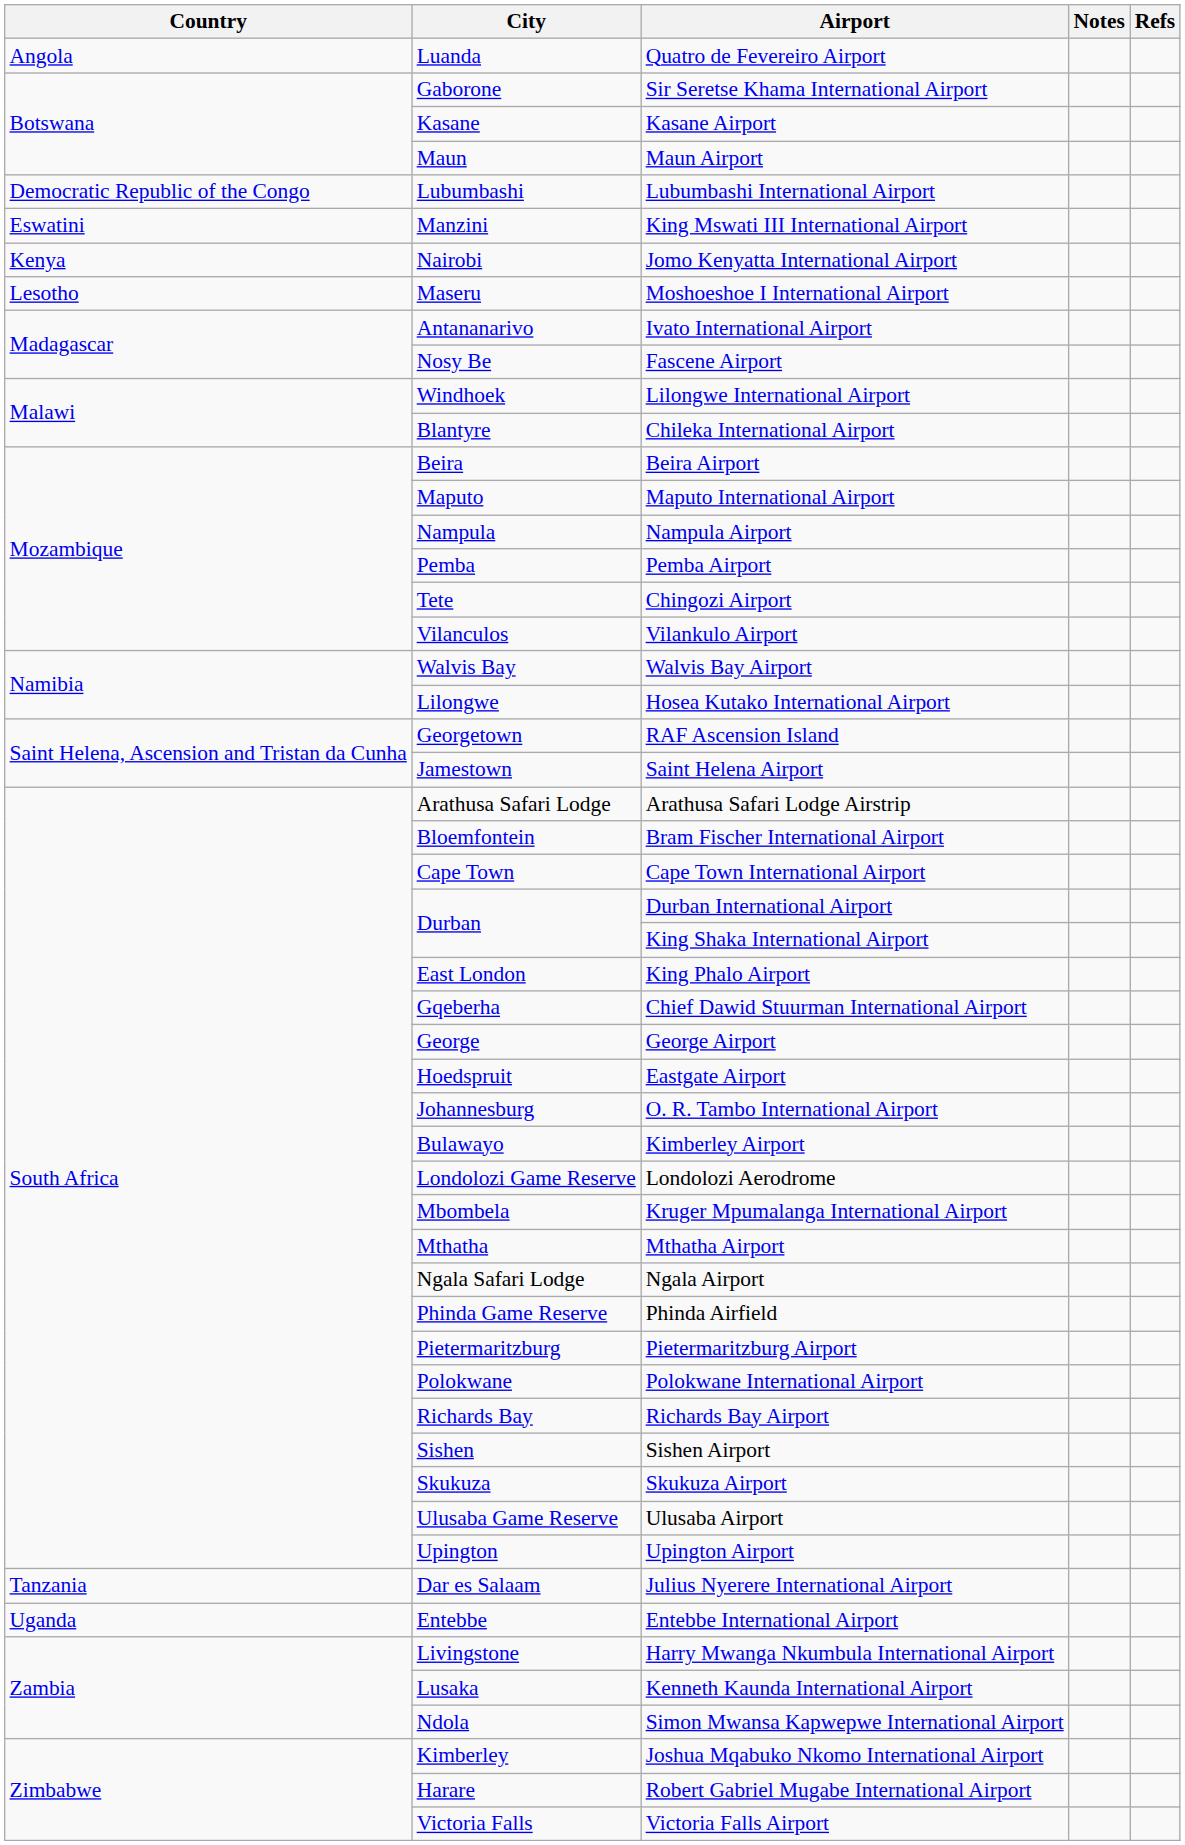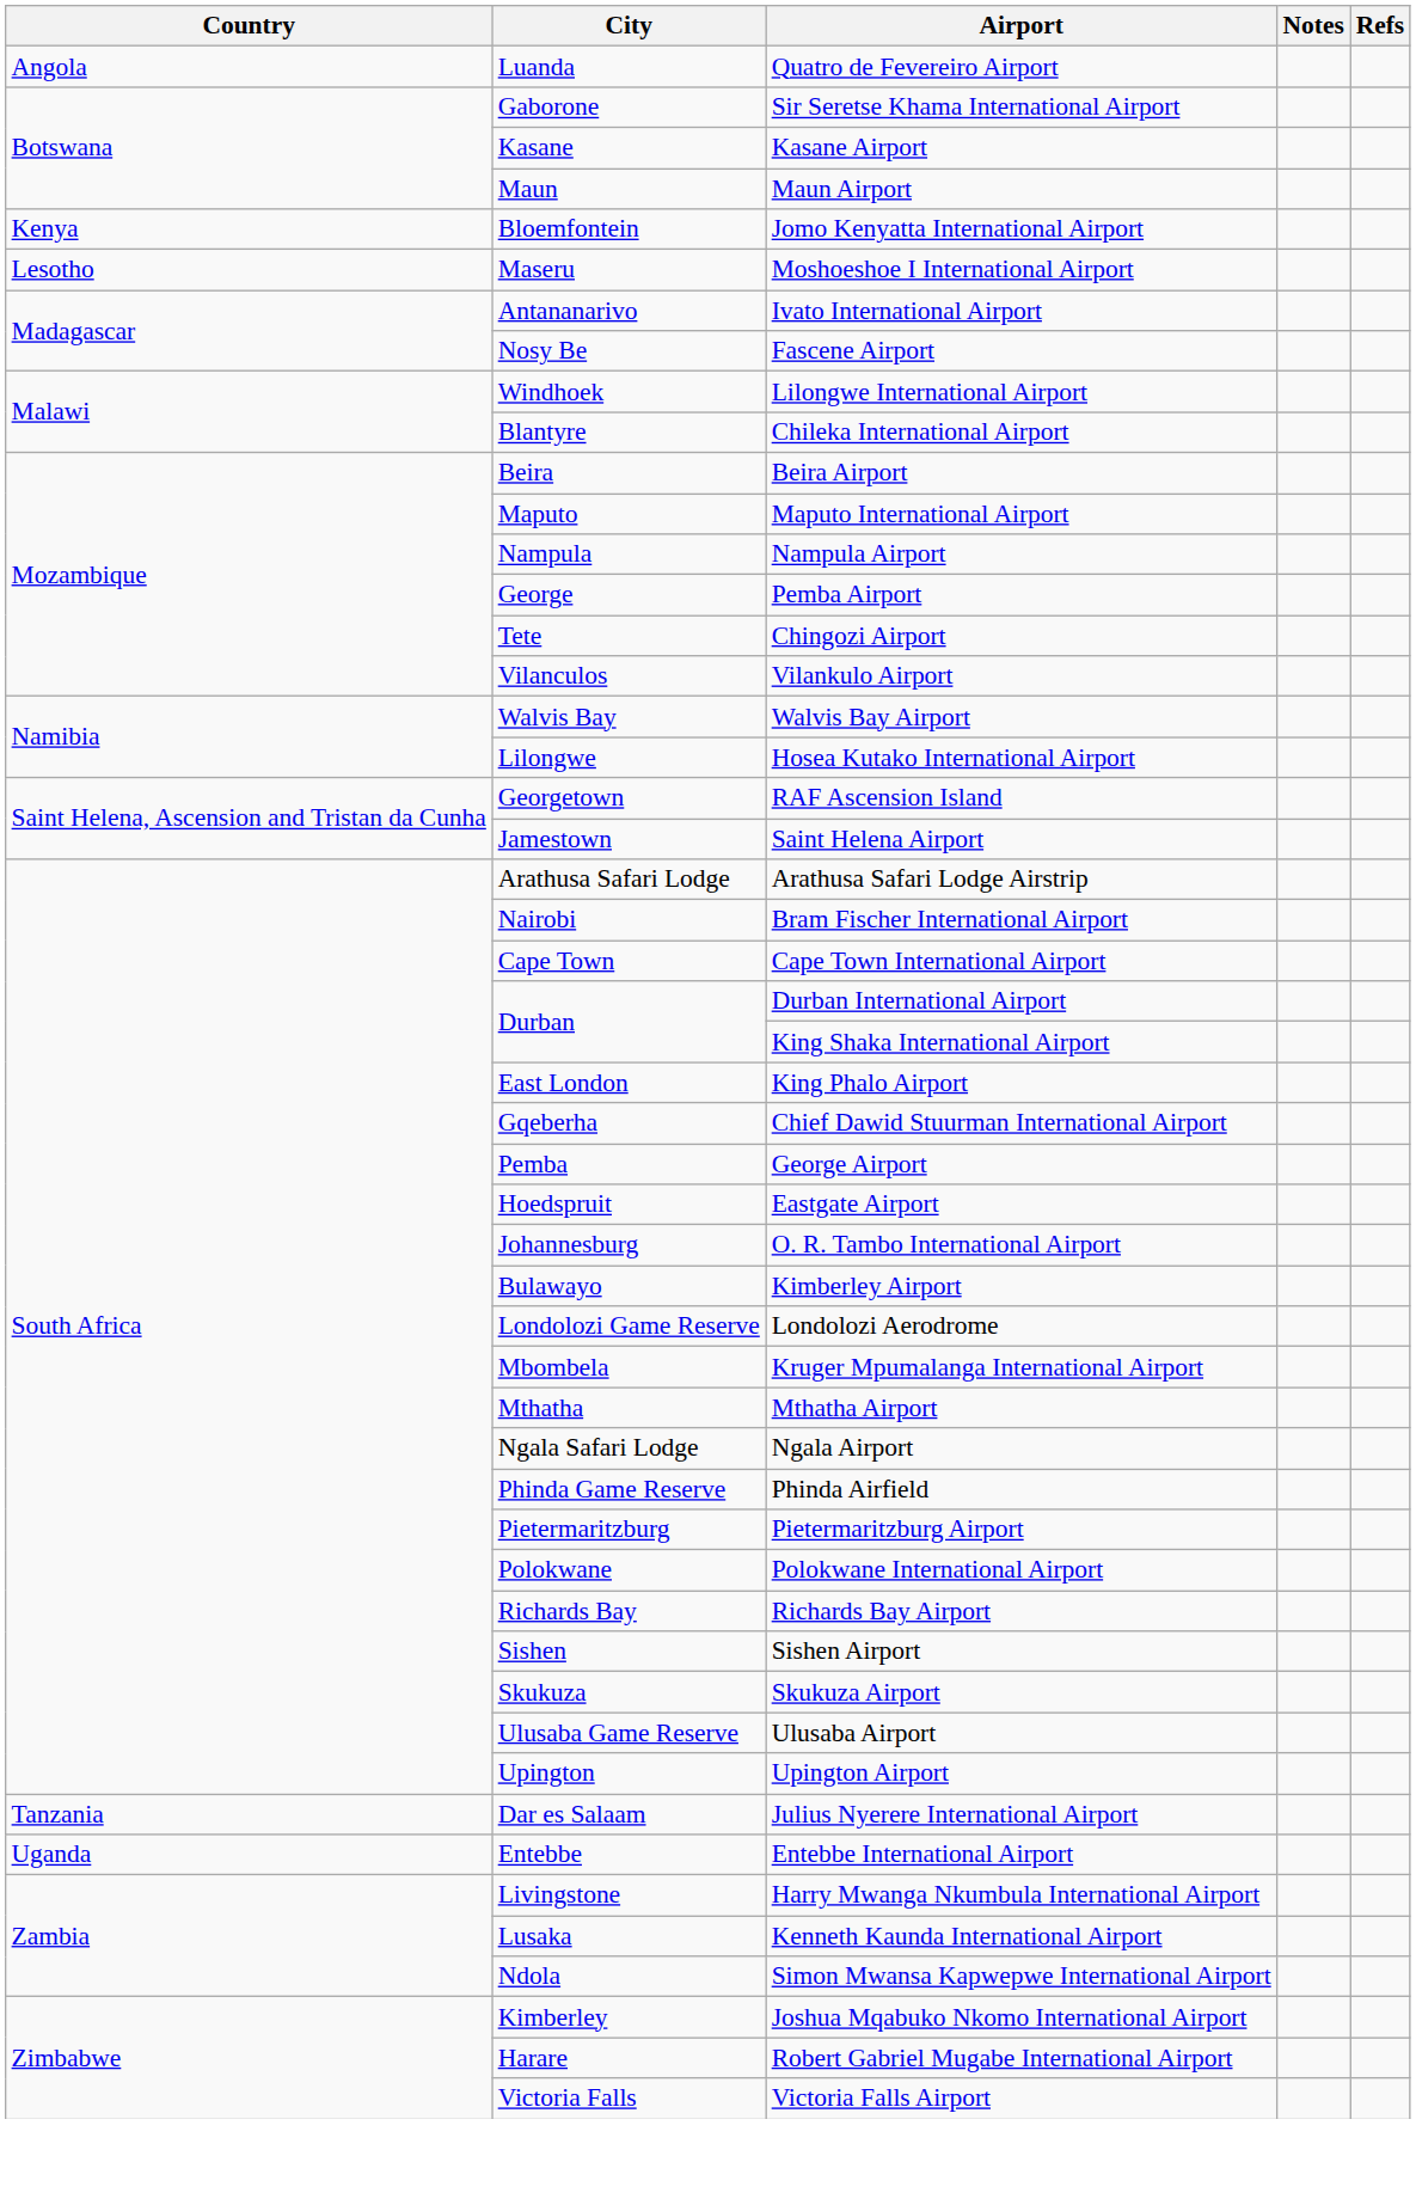 <table class="sortable wikitable">
 <tr>
 <th>Country</th>
 <th>City</th>
 <th>Airport</th>
 <th>Notes</th>
 <th class="unsortable">Refs</th>
 </tr>
 <tr>
 <td><a href='#'>Angola</a></td>
 <td><a href='#'>Luanda</a></td>
 <td><a href='#'>Quatro de Fevereiro Airport</a></td>
 <td></td>
 <td align="center"></td>
 </tr>
 <tr>
 <td rowspan="3"><a href='#'>Botswana</a></td>
 <td><a href='#'>Gaborone</a></td>
 <td><a href='#'>Sir Seretse Khama International Airport</a></td>
 <td></td>
 <td align="center"></td>
 </tr>
 <tr>
 <td><a href='#'>Kasane</a></td>
 <td><a href='#'>Kasane Airport</a></td>
 <td></td>
 <td align="center"></td>
 </tr>
 <tr>
 <td><a href='#'>Maun</a></td>
 <td><a href='#'>Maun Airport</a></td>
 <td></td>
 <td align="center"></td>
 </tr>
 <tr>
-<td><a href='#'>Democratic Republic of the Congo</a></td>
-<td><a href='#'>Lubumbashi</a></td>
-<td><a href='#'>Lubumbashi International Airport</a></td>
-<td></td>
-<td align="center"></td>
-</tr>
-<tr>
-<td><a href='#'>Eswatini</a></td>
-<td><a href='#'>Manzini</a></td>
-<td><a href='#'>King Mswati III International Airport</a></td>
-<td align="center"></td>
-<td align="center"></td>
-</tr>
-<tr>
 <td><a href='#'>Kenya</a></td>
-<td><a href='#'>Nairobi</a></td>
+<td><a href='#'>Bloemfontein</a></td>
 <td><a href='#'>Jomo Kenyatta International Airport</a></td>
 <td align="center"></td>
 <td align="center"></td>
 </tr>
 <tr>
 <td><a href='#'>Lesotho</a></td>
 <td><a href='#'>Maseru</a></td>
 <td><a href='#'>Moshoeshoe I International Airport</a></td>
 <td></td>
 <td align="center"></td>
 </tr>
 <tr>
 <td rowspan="2"><a href='#'>Madagascar</a></td>
 <td><a href='#'>Antananarivo</a></td>
 <td><a href='#'>Ivato International Airport</a></td>
 <td></td>
 <td></td>
 </tr>
 <tr>
 <td><a href='#'>Nosy Be</a></td>
 <td><a href='#'>Fascene Airport</a></td>
 <td></td>
 <td align="center"></td>
 </tr>
 <tr>
 <td rowspan="2"><a href='#'>Malawi</a></td>
 <td><a href='#'>Windhoek</a></td>
 <td><a href='#'>Lilongwe International Airport</a></td>
 <td></td>
 <td></td>
 </tr>
 <tr>
 <td><a href='#'>Blantyre</a></td>
 <td><a href='#'>Chileka International Airport</a></td>
 <td></td>
 <td></td>
 </tr>
 <tr>
 <td rowspan="6"><a href='#'>Mozambique</a></td>
 <td><a href='#'>Beira</a></td>
 <td><a href='#'>Beira Airport</a></td>
 <td></td>
 <td></td>
 </tr>
 <tr>
 <td><a href='#'>Maputo</a></td>
 <td><a href='#'>Maputo International Airport</a></td>
 <td></td>
 <td></td>
 </tr>
 <tr>
 <td><a href='#'>Nampula</a></td>
 <td><a href='#'>Nampula Airport</a></td>
 <td></td>
 <td></td>
 </tr>
 <tr>
-<td><a href='#'>Pemba</a></td>
+<td><a href='#'>George</a></td>
 <td><a href='#'>Pemba Airport</a></td>
 <td></td>
 <td></td>
 </tr>
 <tr>
 <td><a href='#'>Tete</a></td>
 <td><a href='#'>Chingozi Airport</a></td>
 <td></td>
 <td></td>
 </tr>
 <tr>
 <td><a href='#'>Vilanculos</a></td>
 <td><a href='#'>Vilankulo Airport</a></td>
 <td></td>
 <td align="center"></td>
 </tr>
 <tr>
 <td rowspan="2"><a href='#'>Namibia</a></td>
 <td><a href='#'>Walvis Bay</a></td>
 <td><a href='#'>Walvis Bay Airport</a></td>
 <td></td>
 <td align="center"></td>
 </tr>
 <tr>
 <td><a href='#'>Lilongwe</a></td>
 <td><a href='#'>Hosea Kutako International Airport</a></td>
 <td></td>
 <td></td>
 </tr>
 <tr>
 <td rowspan="2"><a href='#'>Saint Helena, Ascension and Tristan da Cunha</a></td>
 <td><a href='#'>Georgetown</a></td>
 <td><a href='#'>RAF Ascension Island</a></td>
 <td></td>
 <td align="center"></td>
 </tr>
 <tr>
 <td><a href='#'>Jamestown</a></td>
 <td><a href='#'>Saint Helena Airport</a></td>
 <td></td>
 <td align="center"></td>
 </tr>
 <tr>
 <td rowspan="23"><a href='#'>South Africa</a></td>
 <td>Arathusa Safari Lodge</td>
 <td>Arathusa Safari Lodge Airstrip</td>
 <td></td>
 <td></td>
 </tr>
 <tr>
-<td><a href='#'>Bloemfontein</a></td>
+<td><a href='#'>Nairobi</a></td>
 <td><a href='#'>Bram Fischer International Airport</a></td>
 <td></td>
 <td></td>
 </tr>
 <tr>
 <td><a href='#'>Cape Town</a></td>
 <td><a href='#'>Cape Town International Airport</a></td>
 <td></td>
 <td></td>
 </tr>
 <tr>
 <td rowspan="2"><a href='#'>Durban</a></td>
 <td><a href='#'>Durban International Airport</a></td>
 <td></td>
 <td></td>
 </tr>
 <tr>
 <td><a href='#'>King Shaka International Airport</a></td>
 <td></td>
 <td></td>
 </tr>
 <tr>
 <td><a href='#'>East London</a></td>
 <td><a href='#'>King Phalo Airport</a></td>
 <td></td>
 <td></td>
 </tr>
 <tr>
 <td><a href='#'>Gqeberha</a></td>
 <td><a href='#'>Chief Dawid Stuurman International Airport</a></td>
 <td></td>
 <td></td>
 </tr>
 <tr>
-<td><a href='#'>George</a></td>
+<td><a href='#'>Pemba</a></td>
 <td><a href='#'>George Airport</a></td>
 <td></td>
 <td></td>
 </tr>
 <tr>
 <td><a href='#'>Hoedspruit</a></td>
 <td><a href='#'>Eastgate Airport</a></td>
 <td></td>
 <td></td>
 </tr>
 <tr>
 <td><a href='#'>Johannesburg</a></td>
 <td><a href='#'>O. R. Tambo International Airport</a></td>
 <td></td>
 <td></td>
 </tr>
 <tr>
 <td><a href='#'>Bulawayo</a></td>
 <td><a href='#'>Kimberley Airport</a></td>
 <td></td>
 <td></td>
 </tr>
 <tr>
 <td><a href='#'>Londolozi Game Reserve</a></td>
 <td>Londolozi Aerodrome</td>
 <td></td>
 <td></td>
 </tr>
 <tr>
 <td><a href='#'>Mbombela</a></td>
 <td><a href='#'>Kruger Mpumalanga International Airport</a></td>
 <td></td>
 <td></td>
 </tr>
 <tr>
 <td><a href='#'>Mthatha</a></td>
 <td><a href='#'>Mthatha Airport</a></td>
 <td></td>
 <td></td>
 </tr>
 <tr>
 <td>Ngala Safari Lodge</td>
 <td>Ngala Airport</td>
 <td></td>
 <td></td>
 </tr>
 <tr>
 <td><a href='#'>Phinda Game Reserve</a></td>
 <td>Phinda Airfield</td>
 <td></td>
 <td></td>
 </tr>
 <tr>
 <td><a href='#'>Pietermaritzburg</a></td>
 <td><a href='#'>Pietermaritzburg Airport</a></td>
 <td></td>
 <td></td>
 </tr>
 <tr>
 <td><a href='#'>Polokwane</a></td>
 <td><a href='#'>Polokwane International Airport</a></td>
 <td></td>
 <td></td>
 </tr>
 <tr>
 <td><a href='#'>Richards Bay</a></td>
 <td><a href='#'>Richards Bay Airport</a></td>
 <td></td>
 <td></td>
 </tr>
 <tr>
 <td><a href='#'>Sishen</a></td>
 <td>Sishen Airport</td>
 <td></td>
 <td align="center"></td>
 </tr>
 <tr>
 <td><a href='#'>Skukuza</a></td>
 <td><a href='#'>Skukuza Airport</a></td>
 <td></td>
 <td align="center"></td>
 </tr>
 <tr>
 <td><a href='#'>Ulusaba Game Reserve</a></td>
 <td>Ulusaba Airport</td>
 <td></td>
 <td></td>
 </tr>
 <tr>
 <td><a href='#'>Upington</a></td>
 <td><a href='#'>Upington Airport</a></td>
 <td></td>
 <td></td>
 </tr>
 <tr>
 <td><a href='#'>Tanzania</a></td>
 <td><a href='#'>Dar es Salaam</a></td>
 <td><a href='#'>Julius Nyerere International Airport</a></td>
 <td></td>
 <td></td>
 </tr>
 <tr>
 <td><a href='#'>Uganda</a></td>
 <td><a href='#'>Entebbe</a></td>
 <td><a href='#'>Entebbe International Airport</a></td>
 <td></td>
 <td align="center"></td>
 </tr>
 <tr>
 <td rowspan="3"><a href='#'>Zambia</a></td>
 <td><a href='#'>Livingstone</a></td>
 <td><a href='#'>Harry Mwanga Nkumbula International Airport</a></td>
 <td></td>
 <td></td>
 </tr>
 <tr>
 <td><a href='#'>Lusaka</a></td>
 <td><a href='#'>Kenneth Kaunda International Airport</a></td>
 <td></td>
 <td></td>
 </tr>
 <tr>
 <td><a href='#'>Ndola</a></td>
 <td><a href='#'>Simon Mwansa Kapwepwe International Airport</a></td>
 <td></td>
 <td></td>
 </tr>
 <tr>
 <td rowspan="3"><a href='#'>Zimbabwe</a></td>
 <td><a href='#'>Kimberley</a></td>
 <td><a href='#'>Joshua Mqabuko Nkomo International Airport</a></td>
 <td></td>
 <td></td>
 </tr>
 <tr>
 <td><a href='#'>Harare</a></td>
 <td><a href='#'>Robert Gabriel Mugabe International Airport</a></td>
 <td></td>
 <td></td>
 </tr>
 <tr>
 <td><a href='#'>Victoria Falls</a></td>
 <td><a href='#'>Victoria Falls Airport</a></td>
 <td></td>
 <td></td>
 </tr>
 </table>
